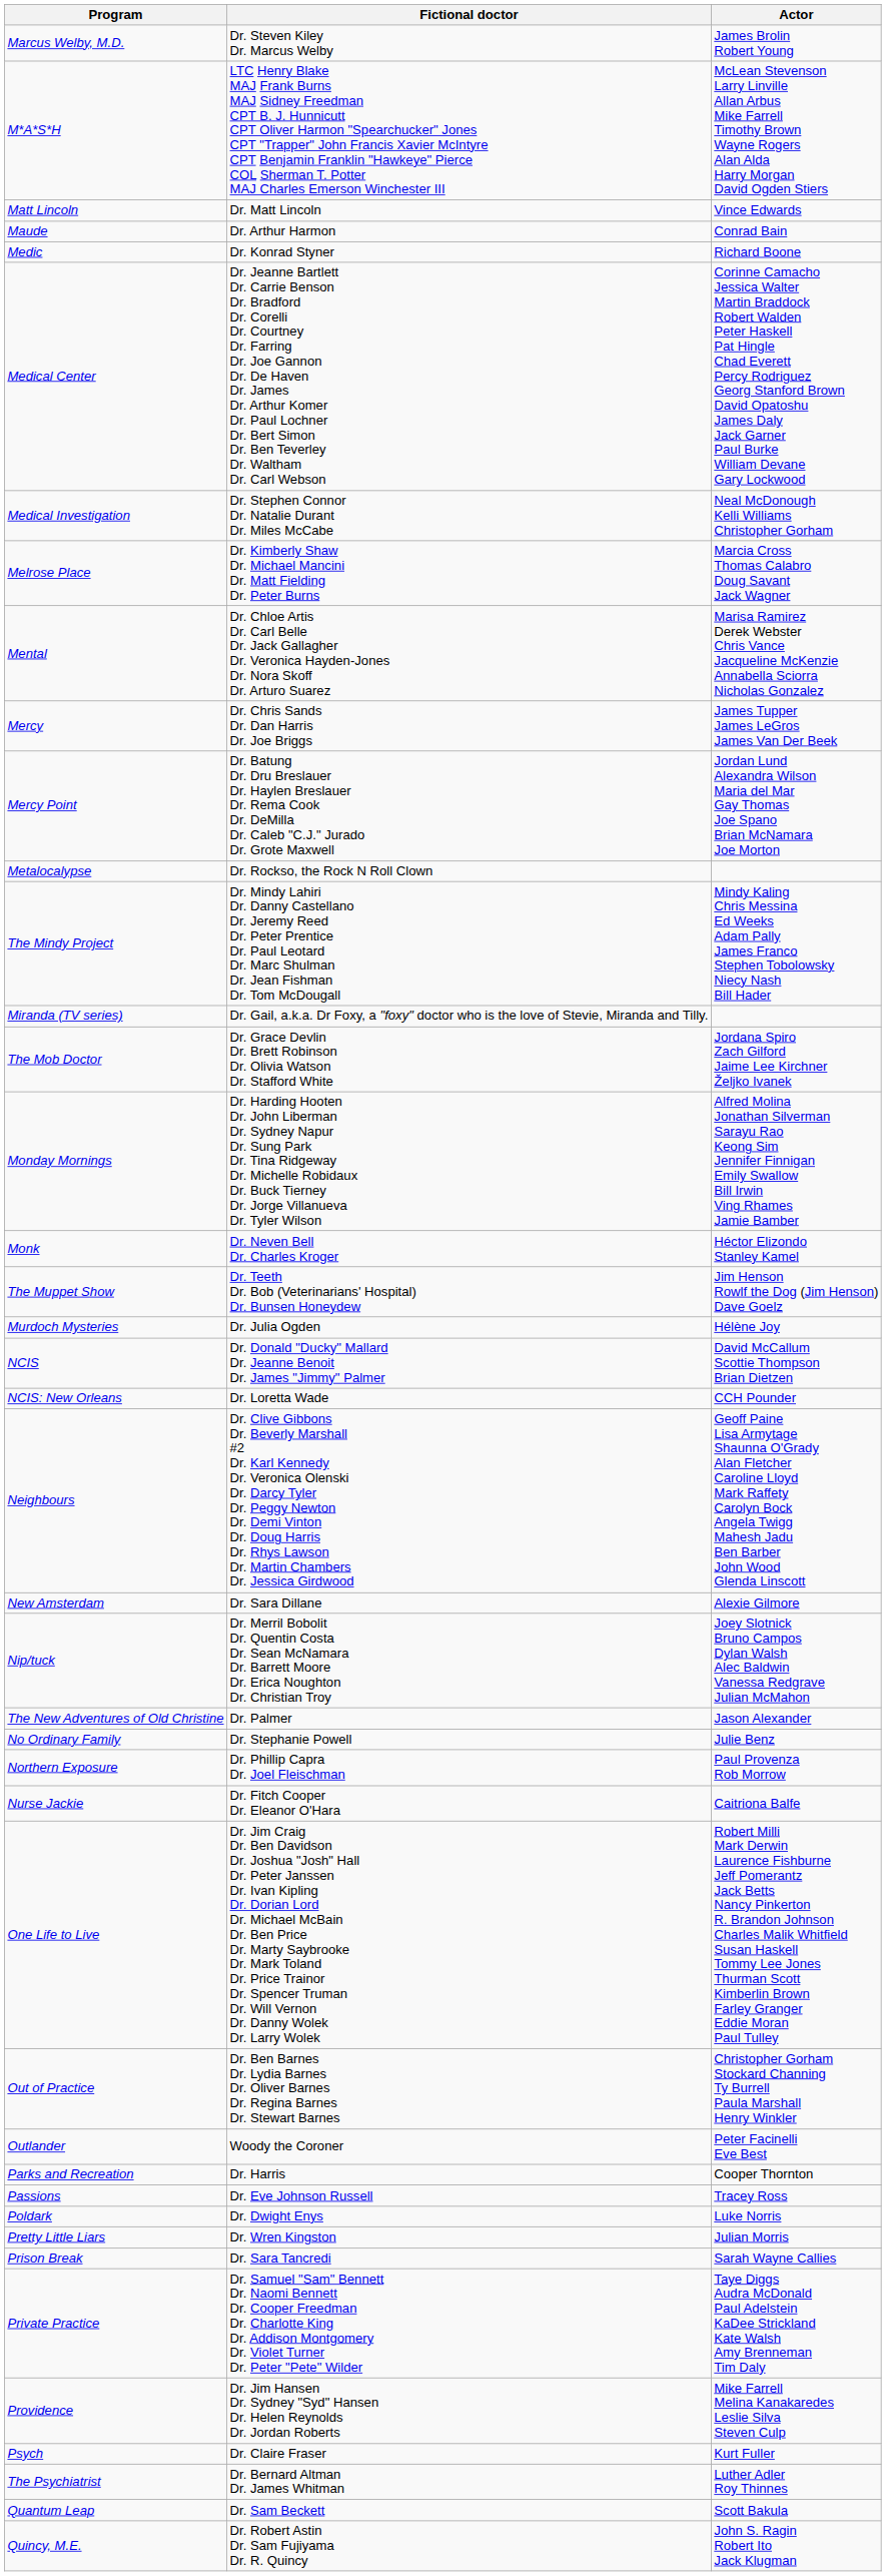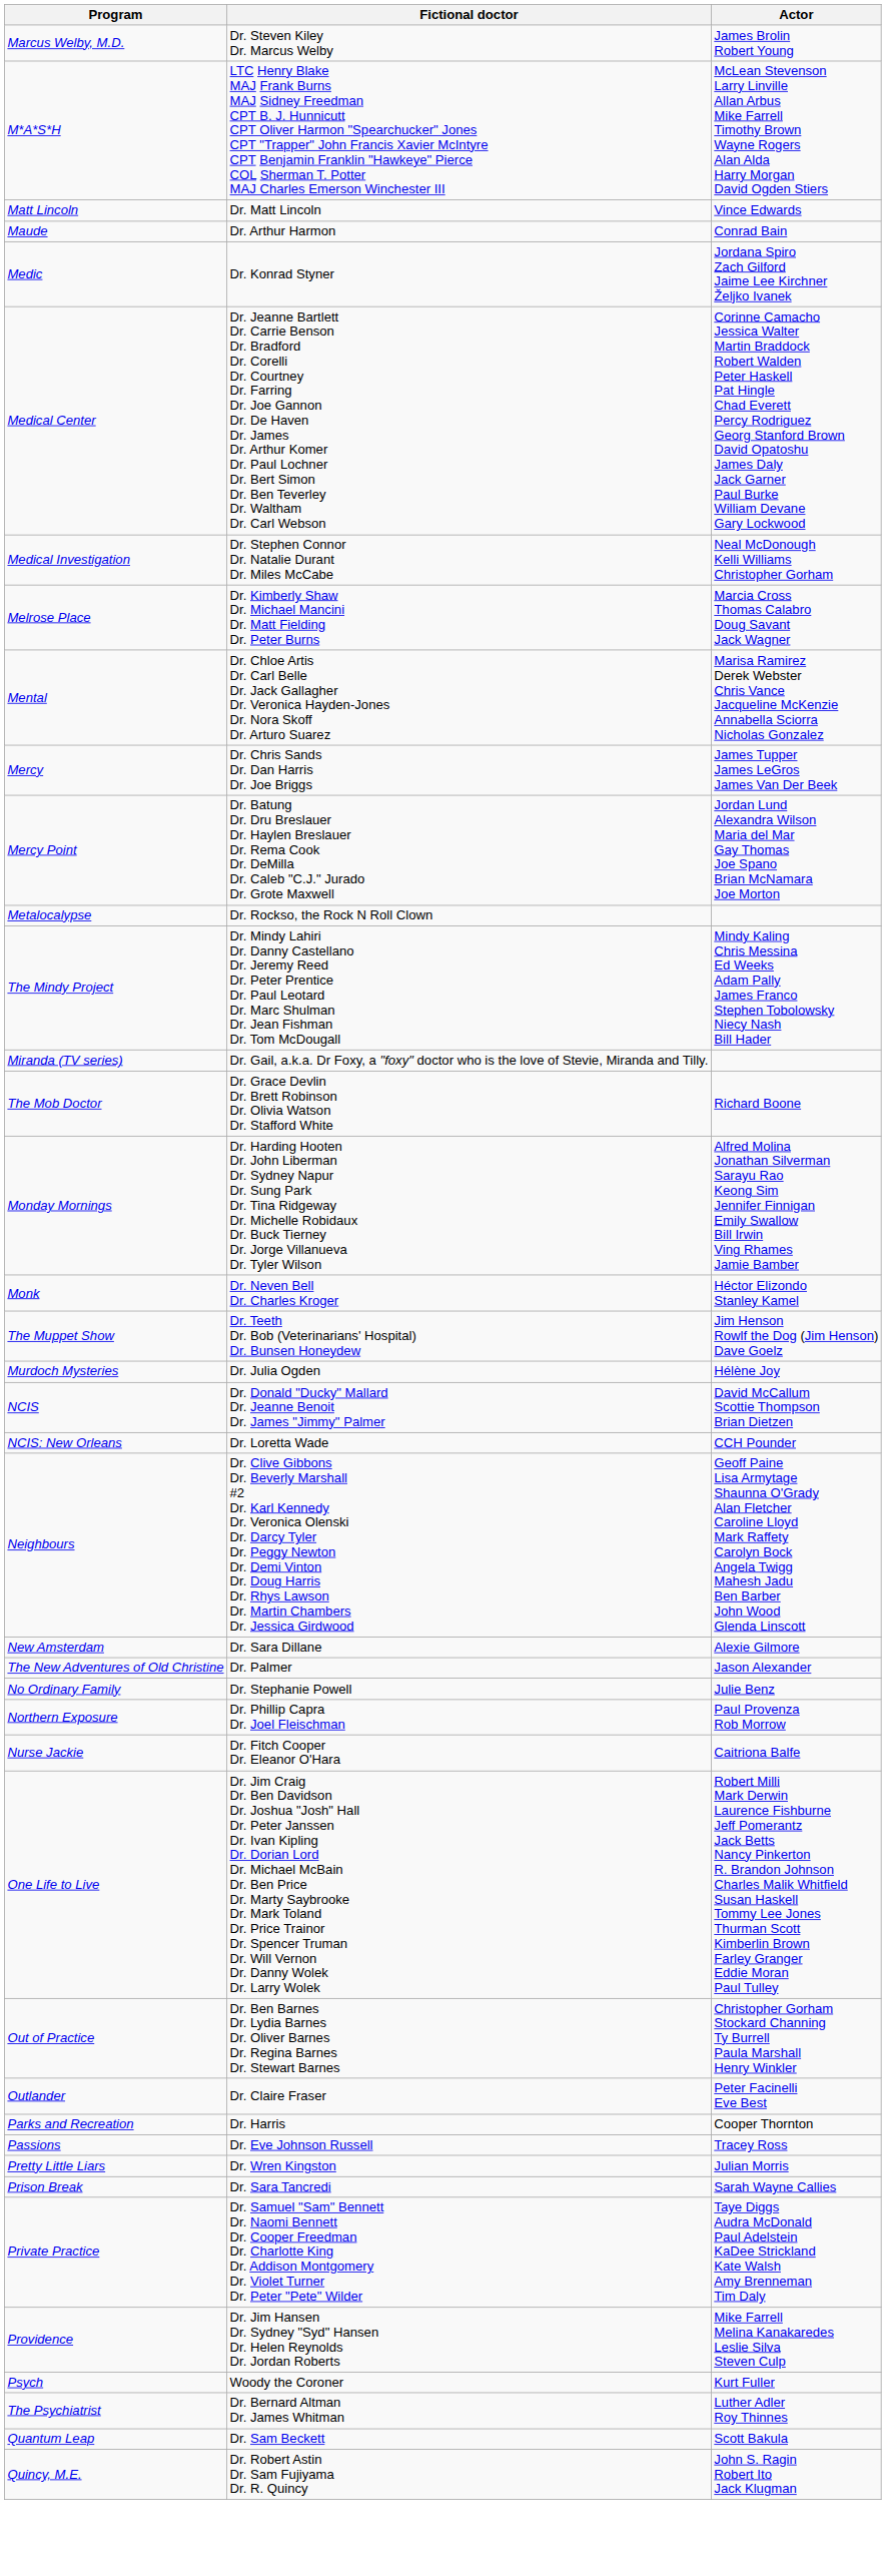 <table class="wikitable">
 <tr>
 <th>Program</th>
 <th>Fictional doctor</th>
 <th>Actor</th>
 </tr>
 <tr>
 <td><em><a href='#'>Marcus Welby, M.D.</a></em></td>
 <td>Dr. Steven Kiley<br>Dr. Marcus Welby</td>
 <td><a href='#'>James Brolin</a><br><a href='#'>Robert Young</a></td>
 </tr>
 <tr>
 <td><em><a href='#'>M*A*S*H</a></em></td>
 <td><a href='#'>LTC</a> <a href='#'>Henry Blake</a><br><a href='#'>MAJ</a> <a href='#'>Frank Burns</a><br><a href='#'>MAJ</a> <a href='#'>Sidney Freedman</a><br><a href='#'>CPT B. J. Hunnicutt</a><br><a href='#'>CPT Oliver Harmon "Spearchucker" Jones</a><br><a href='#'>CPT "Trapper" John Francis Xavier McIntyre</a><br><a href='#'>CPT</a> <a href='#'>Benjamin Franklin "Hawkeye" Pierce</a><br><a href='#'>COL</a> <a href='#'>Sherman T. Potter</a><br><a href='#'>MAJ Charles Emerson Winchester III</a></td>
 <td><a href='#'>McLean Stevenson</a><br><a href='#'>Larry Linville</a><br><a href='#'>Allan Arbus</a><br><a href='#'>Mike Farrell</a><br><a href='#'>Timothy Brown</a><br><a href='#'>Wayne Rogers</a><br><a href='#'>Alan Alda</a><br><a href='#'>Harry Morgan</a><br><a href='#'>David Ogden Stiers</a></td>
 </tr>
 <tr>
 <td><em><a href='#'>Matt Lincoln</a></em></td>
 <td>Dr. Matt Lincoln</td>
 <td><a href='#'>Vince Edwards</a></td>
 </tr>
 <tr>
 <td><em><a href='#'>Maude</a></em></td>
 <td>Dr. Arthur Harmon</td>
 <td><a href='#'>Conrad Bain</a></td>
 </tr>
 <tr>
 <td><em><a href='#'>Medic</a></em></td>
 <td>Dr. Konrad Styner</td>
-<td><a href='#'>Richard Boone</a></td>
+<td><a href='#'>Jordana Spiro</a><br><a href='#'>Zach Gilford</a><br><a href='#'>Jaime Lee Kirchner</a><br><a href='#'>Željko Ivanek</a></td>
 </tr>
 <tr>
 <td><em><a href='#'>Medical Center</a></em></td>
 <td>Dr. Jeanne Bartlett<br>Dr. Carrie Benson<br>Dr. Bradford<br>Dr. Corelli<br>Dr. Courtney<br>Dr. Farring<br>Dr. Joe Gannon<br>Dr. De Haven<br>Dr. James<br>Dr. Arthur Komer<br>Dr. Paul Lochner<br>Dr. Bert Simon<br>Dr. Ben Teverley<br>Dr. Waltham<br>Dr. Carl Webson</td>
 <td><a href='#'>Corinne Camacho</a><br><a href='#'>Jessica Walter</a><br><a href='#'>Martin Braddock</a><br><a href='#'>Robert Walden</a><br><a href='#'>Peter Haskell</a><br><a href='#'>Pat Hingle</a><br><a href='#'>Chad Everett</a><br><a href='#'>Percy Rodriguez</a><br><a href='#'>Georg Stanford Brown</a><br><a href='#'>David Opatoshu</a><br><a href='#'>James Daly</a><br><a href='#'>Jack Garner</a><br><a href='#'>Paul Burke</a><br><a href='#'>William Devane</a><br><a href='#'>Gary Lockwood</a></td>
 </tr>
 <tr>
 <td><em><a href='#'>Medical Investigation</a></em></td>
 <td>Dr. Stephen Connor<br>Dr. Natalie Durant<br>Dr. Miles McCabe</td>
 <td><a href='#'>Neal McDonough</a><br><a href='#'>Kelli Williams</a><br><a href='#'>Christopher Gorham</a></td>
 </tr>
 <tr>
 <td><em><a href='#'>Melrose Place</a></em></td>
 <td>Dr. <a href='#'>Kimberly Shaw</a><br>Dr. <a href='#'>Michael Mancini</a><br>Dr. <a href='#'>Matt Fielding</a><br>Dr. <a href='#'>Peter Burns</a></td>
 <td><a href='#'>Marcia Cross</a><br><a href='#'>Thomas Calabro</a><br> <a href='#'>Doug Savant</a><br> <a href='#'>Jack Wagner</a></td>
 </tr>
 <tr>
 <td><em><a href='#'>Mental</a></em></td>
 <td>Dr. Chloe Artis<br>Dr. Carl Belle<br>Dr. Jack Gallagher<br>Dr. Veronica Hayden-Jones<br>Dr. Nora Skoff<br>Dr. Arturo Suarez</td>
 <td><a href='#'>Marisa Ramirez</a><br>Derek Webster<br><a href='#'>Chris Vance</a><br><a href='#'>Jacqueline McKenzie</a><br><a href='#'>Annabella Sciorra</a><br><a href='#'>Nicholas Gonzalez</a></td>
 </tr>
 <tr>
 <td><em><a href='#'>Mercy</a></em></td>
 <td>Dr. Chris Sands<br>Dr. Dan Harris<br>Dr. Joe Briggs</td>
 <td><a href='#'>James Tupper</a><br><a href='#'>James LeGros</a><br><a href='#'>James Van Der Beek</a></td>
 </tr>
 <tr>
 <td><em><a href='#'>Mercy Point</a></em></td>
 <td>Dr. Batung<br>Dr. Dru Breslauer<br>Dr. Haylen Breslauer<br>Dr. Rema Cook<br>Dr. DeMilla<br>Dr. Caleb "C.J." Jurado<br>Dr. Grote Maxwell</td>
 <td><a href='#'>Jordan Lund</a><br><a href='#'>Alexandra Wilson</a><br><a href='#'>Maria del Mar</a><br><a href='#'>Gay Thomas</a><br><a href='#'>Joe Spano</a><br><a href='#'>Brian McNamara</a><br><a href='#'>Joe Morton</a></td>
 </tr>
 <tr>
 <td><em><a href='#'>Metalocalypse</a></em></td>
 <td>Dr. Rockso, the Rock N Roll Clown</td>
 </tr>
 <tr>
 <td><em><a href='#'>The Mindy Project</a></em></td>
 <td>Dr. Mindy Lahiri<br>Dr. Danny Castellano<br>Dr. Jeremy Reed<br>Dr. Peter Prentice<br>Dr. Paul Leotard<br>Dr. Marc Shulman<br>Dr. Jean Fishman<br>Dr. Tom McDougall</td>
 <td><a href='#'>Mindy Kaling</a><br><a href='#'>Chris Messina</a><br><a href='#'>Ed Weeks</a><br><a href='#'>Adam Pally</a><br><a href='#'>James Franco</a><br><a href='#'>Stephen Tobolowsky</a><br><a href='#'>Niecy Nash</a><br><a href='#'>Bill Hader</a></td>
 </tr>
 <tr>
 <td><em><a href='#'>Miranda (TV series)</a></em></td>
 <td>Dr. Gail, a.k.a. Dr Foxy, a <em>"foxy"</em> doctor who is the love of Stevie, Miranda and Tilly.</td>
 </tr>
 <tr>
 <td><em><a href='#'>The Mob Doctor</a></em></td>
 <td>Dr. Grace Devlin<br>Dr. Brett Robinson<br>Dr. Olivia Watson<br>Dr. Stafford White</td>
-<td><a href='#'>Jordana Spiro</a><br><a href='#'>Zach Gilford</a><br><a href='#'>Jaime Lee Kirchner</a><br><a href='#'>Željko Ivanek</a></td>
+<td><a href='#'>Richard Boone</a></td>
 </tr>
 <tr>
 <td><em><a href='#'>Monday Mornings</a></em></td>
 <td>Dr. Harding Hooten<br>Dr. John Liberman<br>Dr. Sydney Napur<br>Dr. Sung Park<br>Dr. Tina Ridgeway<br>Dr. Michelle Robidaux<br>Dr. Buck Tierney<br>Dr. Jorge Villanueva<br>Dr. Tyler Wilson</td>
 <td><a href='#'>Alfred Molina</a><br><a href='#'>Jonathan Silverman</a><br><a href='#'>Sarayu Rao</a><br><a href='#'>Keong Sim</a><br><a href='#'>Jennifer Finnigan</a><br><a href='#'>Emily Swallow</a><br><a href='#'>Bill Irwin</a><br><a href='#'>Ving Rhames</a><br><a href='#'>Jamie Bamber</a></td>
 </tr>
 <tr>
 <td><em><a href='#'>Monk</a></em></td>
 <td><a href='#'>Dr. Neven Bell</a><br><a href='#'>Dr. Charles Kroger</a></td>
 <td><a href='#'>Héctor Elizondo</a><br><a href='#'>Stanley Kamel</a></td>
 </tr>
 <tr>
 <td><em><a href='#'>The Muppet Show</a></em></td>
 <td><a href='#'>Dr. Teeth</a><br>Dr. Bob (Veterinarians' Hospital)<br> <a href='#'>Dr. Bunsen Honeydew</a></td>
 <td><a href='#'>Jim Henson</a><br><a href='#'>Rowlf the Dog</a> (<a href='#'>Jim Henson</a>)<br> <a href='#'>Dave Goelz</a></td>
 </tr>
 <tr>
 <td><em><a href='#'>Murdoch Mysteries</a></em></td>
 <td>Dr. Julia Ogden</td>
 <td><a href='#'>Hélène Joy</a></td>
 </tr>
 <tr>
 <td><em><a href='#'>NCIS</a></em></td>
 <td>Dr. <a href='#'>Donald "Ducky" Mallard</a><br>Dr. <a href='#'>Jeanne Benoit</a><br>Dr. <a href='#'>James "Jimmy" Palmer</a></td>
 <td><a href='#'>David McCallum</a><br><a href='#'>Scottie Thompson</a><br><a href='#'>Brian Dietzen</a></td>
 </tr>
 <tr>
 <td><em><a href='#'>NCIS: New Orleans</a></em></td>
 <td>Dr. Loretta Wade</td>
 <td><a href='#'>CCH Pounder</a></td>
 </tr>
 <tr>
 <td><em><a href='#'>Neighbours</a></em></td>
 <td>Dr. <a href='#'>Clive Gibbons</a><br>Dr. <a href='#'>Beverly Marshall</a><br>#2<br>Dr. <a href='#'>Karl Kennedy</a><br>Dr. Veronica Olenski<br>Dr. <a href='#'>Darcy Tyler</a><br>Dr. <a href='#'>Peggy Newton</a><br>Dr. <a href='#'>Demi Vinton</a><br>Dr. <a href='#'>Doug Harris</a><br>Dr. <a href='#'>Rhys Lawson</a><br>Dr. <a href='#'>Martin Chambers</a><br>Dr. <a href='#'>Jessica Girdwood</a></td>
 <td><a href='#'>Geoff Paine</a><br><a href='#'>Lisa Armytage</a><br><a href='#'>Shaunna O'Grady</a><br><a href='#'>Alan Fletcher</a><br><a href='#'>Caroline Lloyd</a><br><a href='#'>Mark Raffety</a><br><a href='#'>Carolyn Bock</a><br><a href='#'>Angela Twigg</a><br><a href='#'>Mahesh Jadu</a><br><a href='#'>Ben Barber</a><br><a href='#'>John Wood</a><br><a href='#'>Glenda Linscott</a></td>
 </tr>
 <tr>
 <td><em><a href='#'>New Amsterdam</a></em></td>
 <td>Dr. Sara Dillane</td>
 <td><a href='#'>Alexie Gilmore</a></td>
 </tr>
 <tr>
-<td><em><a href='#'>Nip/tuck</a></em></td>
-<td>Dr. Merril Bobolit<br>Dr. Quentin Costa<br>Dr. Sean McNamara<br>Dr. Barrett Moore<br>Dr. Erica Noughton<br>Dr. Christian Troy</td>
-<td><a href='#'>Joey Slotnick</a><br><a href='#'>Bruno Campos</a><br><a href='#'>Dylan Walsh</a><br><a href='#'>Alec Baldwin</a><br><a href='#'>Vanessa Redgrave</a><br><a href='#'>Julian McMahon</a></td>
-</tr>
-<tr>
 <td><em><a href='#'>The New Adventures of Old Christine</a></em></td>
 <td>Dr. Palmer</td>
 <td><a href='#'>Jason Alexander</a></td>
 </tr>
 <tr>
 <td><em><a href='#'>No Ordinary Family</a></em></td>
 <td>Dr. Stephanie Powell</td>
 <td><a href='#'>Julie Benz</a></td>
 </tr>
 <tr>
 <td><em><a href='#'>Northern Exposure</a></em></td>
 <td>Dr. Phillip Capra<br>Dr. <a href='#'>Joel Fleischman</a></td>
 <td><a href='#'>Paul Provenza</a><br><a href='#'>Rob Morrow</a></td>
 </tr>
 <tr>
 <td><em><a href='#'>Nurse Jackie</a></em></td>
 <td>Dr. Fitch Cooper<br>Dr. Eleanor O'Hara</td>
 <td><a href='#'>Caitriona Balfe</a></td>
 </tr>
 <tr>
 <td><em><a href='#'>One Life to Live</a></em></td>
 <td>Dr. Jim Craig<br>Dr. Ben Davidson<br>Dr. Joshua "Josh" Hall<br>Dr. Peter Janssen<br>Dr. Ivan Kipling<br><a href='#'>Dr. Dorian Lord</a><br>Dr. Michael McBain<br>Dr. Ben Price<br>Dr. Marty Saybrooke<br>Dr. Mark Toland<br>Dr. Price Trainor<br>Dr. Spencer Truman<br>Dr. Will Vernon<br>Dr. Danny Wolek<br>Dr. Larry Wolek</td>
 <td><a href='#'>Robert Milli</a><br><a href='#'>Mark Derwin</a><br><a href='#'>Laurence Fishburne</a><br><a href='#'>Jeff Pomerantz</a><br><a href='#'>Jack Betts</a><br><a href='#'>Nancy Pinkerton</a><br><a href='#'>R. Brandon Johnson</a><br><a href='#'>Charles Malik Whitfield</a><br><a href='#'>Susan Haskell</a><br><a href='#'>Tommy Lee Jones</a><br><a href='#'>Thurman Scott</a><br><a href='#'>Kimberlin Brown</a><br><a href='#'>Farley Granger</a><br><a href='#'>Eddie Moran</a><br><a href='#'>Paul Tulley</a></td>
 </tr>
 <tr>
 <td><em><a href='#'>Out of Practice</a></em></td>
 <td>Dr. Ben Barnes<br> Dr. Lydia Barnes<br>Dr. Oliver Barnes<br>Dr. Regina Barnes<br>Dr. Stewart Barnes</td>
 <td><a href='#'>Christopher Gorham</a><br> <a href='#'>Stockard Channing</a><br> <a href='#'>Ty Burrell</a><br> <a href='#'>Paula Marshall</a><br><a href='#'>Henry Winkler</a></td>
 </tr>
 <tr>
 <td><em><a href='#'>Outlander</a></em></td>
-<td>Woody the Coroner</td>
+<td>Dr. Claire Fraser</td>
 <td><a href='#'>Peter Facinelli</a><br><a href='#'>Eve Best</a></td>
 </tr>
 <tr>
 <td><em><a href='#'>Parks and Recreation</a></em></td>
 <td>Dr. Harris</td>
 <td>Cooper Thornton</td>
 </tr>
 <tr>
 <td><em><a href='#'>Passions</a></em></td>
 <td>Dr. <a href='#'>Eve Johnson Russell</a></td>
 <td><a href='#'>Tracey Ross</a></td>
-</tr>
-<tr>
-<td><em><a href='#'>Poldark</a></em></td>
-<td>Dr. <a href='#'>Dwight Enys</a></td>
-<td><a href='#'>Luke Norris</a></td>
 </tr>
 <tr>
 <td><em><a href='#'>Pretty Little Liars</a></em></td>
 <td>Dr. <a href='#'>Wren Kingston</a></td>
 <td><a href='#'>Julian Morris</a></td>
 </tr>
 <tr>
 <td><em><a href='#'>Prison Break</a></em></td>
 <td>Dr. <a href='#'>Sara Tancredi</a></td>
 <td><a href='#'>Sarah Wayne Callies</a></td>
 </tr>
 <tr>
 <td><em><a href='#'>Private Practice</a></em></td>
 <td>Dr. <a href='#'>Samuel "Sam" Bennett</a><br>Dr. <a href='#'>Naomi Bennett</a><br>Dr. <a href='#'>Cooper Freedman</a><br>Dr. <a href='#'>Charlotte King</a><br>Dr. <a href='#'>Addison Montgomery</a><br>Dr. <a href='#'>Violet Turner</a><br>Dr. <a href='#'>Peter "Pete" Wilder</a></td>
 <td><a href='#'>Taye Diggs</a><br><a href='#'>Audra McDonald</a><br><a href='#'>Paul Adelstein</a><br><a href='#'>KaDee Strickland</a><br><a href='#'>Kate Walsh</a><br><a href='#'>Amy Brenneman</a><br><a href='#'>Tim Daly</a></td>
 </tr>
 <tr>
 <td><em><a href='#'>Providence</a></em></td>
 <td>Dr. Jim Hansen<br>Dr. Sydney "Syd" Hansen<br>Dr. Helen Reynolds<br>Dr. Jordan Roberts</td>
 <td><a href='#'>Mike Farrell</a><br><a href='#'>Melina Kanakaredes</a><br><a href='#'>Leslie Silva</a><br><a href='#'>Steven Culp</a></td>
 </tr>
 <tr>
 <td><em><a href='#'>Psych</a></em></td>
-<td>Dr. Claire Fraser</td>
+<td>Woody the Coroner</td>
 <td><a href='#'>Kurt Fuller</a></td>
 </tr>
 <tr>
 <td><em><a href='#'>The Psychiatrist</a></em></td>
 <td>Dr. Bernard Altman<br>Dr. James Whitman</td>
 <td><a href='#'>Luther Adler</a><br><a href='#'>Roy Thinnes</a></td>
 </tr>
 <tr>
 <td><em><a href='#'>Quantum Leap</a></em></td>
 <td>Dr. <a href='#'>Sam Beckett</a></td>
 <td><a href='#'>Scott Bakula</a></td>
 </tr>
 <tr>
 <td><em><a href='#'>Quincy, M.E.</a></em></td>
 <td>Dr. Robert Astin<br>Dr. Sam Fujiyama<br>Dr. R. Quincy</td>
 <td><a href='#'>John S. Ragin</a><br><a href='#'>Robert Ito</a><br><a href='#'>Jack Klugman</a></td>
 </tr>
 </table>
